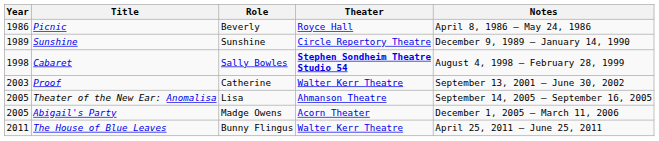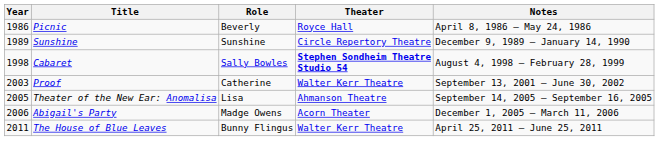 <table class="wikitable sortable">
 <tr>
 <th>Year</th>
 <th>Title</th>
 <th>Role</th>
 <th>Theater</th>
 <th class="unsortable">Notes</th>
 </tr>
 <tr>
 <td>1986</td>
 <td><em><a href='#'>Picnic</a></em></td>
 <td>Beverly</td>
 <td><a href='#'>Royce Hall</a></td>
 <td>April 8, 1986 – May 24, 1986</td>
 </tr>
 <tr>
 <td>1989</td>
 <td><em><a href='#'>Sunshine</a></em></td>
 <td>Sunshine</td>
 <td><a href='#'>Circle Repertory Theatre</a></td>
 <td>December 9, 1989 – January 14, 1990</td>
 </tr>
 <tr>
 <td>1998</td>
 <td><em><a href='#'>Cabaret</a></em></td>
 <td><a href='#'>Sally Bowles</a></td>
 <td><strong><a href='#'>Stephen Sondheim Theatre</a><br><a href='#'>Studio 54</a></strong></td>
 <td>August 4, 1998 – February 28, 1999</td>
 </tr>
 <tr>
 <td>2003</td>
 <td><em><a href='#'>Proof</a></em></td>
 <td>Catherine</td>
 <td><a href='#'>Walter Kerr Theatre</a></td>
 <td>September 13, 2001 – June 30, 2002</td>
 </tr>
 <tr>
 <td>2005</td>
 <td><em>Theater of the New Ear: <a href='#'>Anomalisa</a></em></td>
 <td>Lisa</td>
 <td><a href='#'>Ahmanson Theatre</a></td>
 <td>September 14, 2005 – September 16, 2005</td>
 </tr>
 <tr>
-<td>2005</td>
+<td>2006</td>
 <td><em><a href='#'>Abigail's Party</a></em></td>
 <td>Madge Owens</td>
 <td><a href='#'>Acorn Theater</a></td>
 <td>December 1, 2005 – March 11, 2006</td>
 </tr>
 <tr>
 <td>2011</td>
 <td><em><a href='#'>The House of Blue Leaves</a></em></td>
 <td>Bunny Flingus</td>
 <td><a href='#'>Walter Kerr Theatre</a></td>
 <td>April 25, 2011 – June 25, 2011</td>
 </tr>
 </table>
